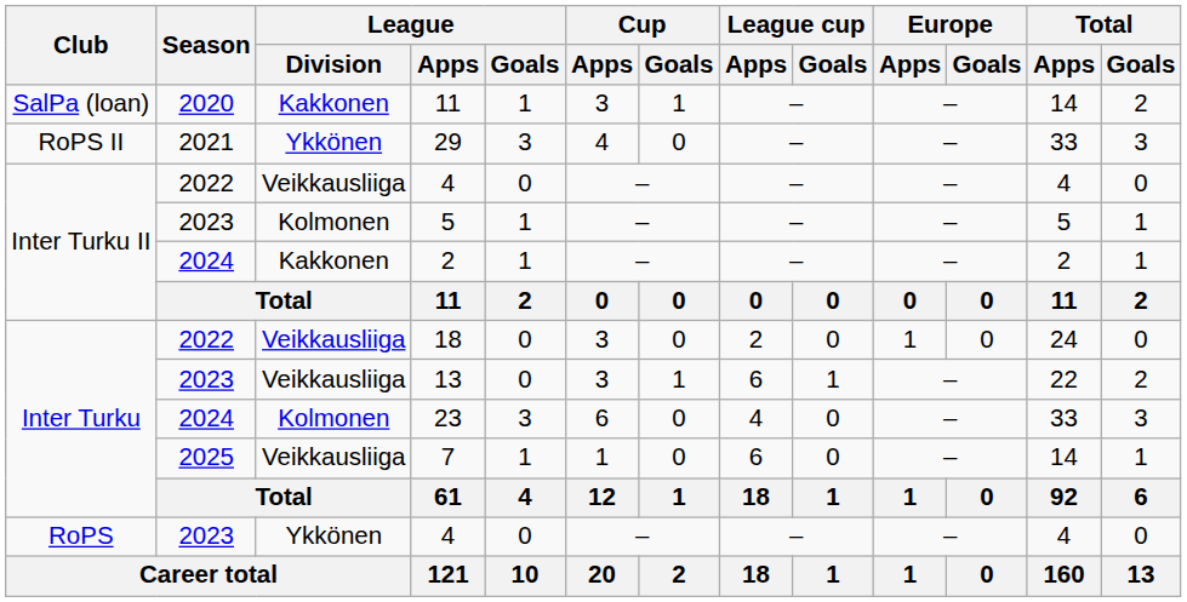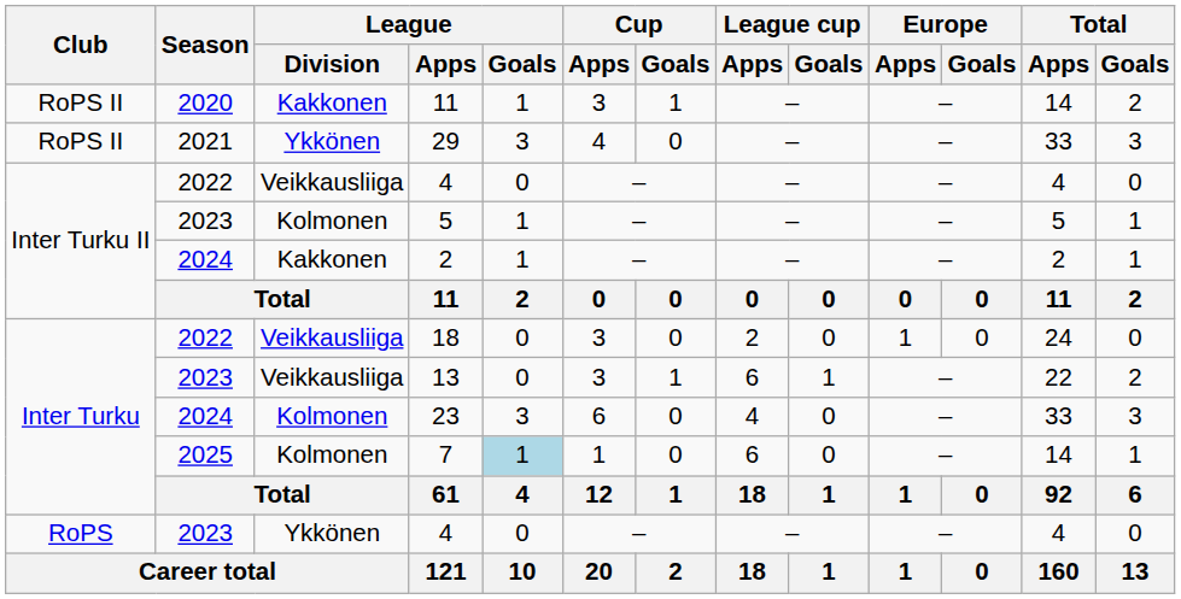 <table class="wikitable" style="text-align:center">
 <tr>
 <th rowspan="2">Club</th>
 <th rowspan="2">Season</th>
 <th colspan="3">League</th>
 <th colspan="2">Cup</th>
 <th colspan="2">League cup</th>
 <th colspan="2">Europe</th>
 <th colspan="2">Total</th>
 </tr>
 <tr>
 <th>Division</th>
 <th>Apps</th>
 <th>Goals</th>
 <th>Apps</th>
 <th>Goals</th>
 <th>Apps</th>
 <th>Goals</th>
 <th>Apps</th>
 <th>Goals</th>
 <th>Apps</th>
 <th>Goals</th>
 </tr>
 <tr>
-<td><a href='#'>SalPa</a> (loan)</td>
+<td>RoPS II</td>
 <td><a href='#'>2020</a></td>
 <td><a href='#'>Kakkonen</a></td>
 <td>11</td>
 <td>1</td>
 <td>3</td>
 <td>1</td>
 <td colspan=2>–</td>
 <td colspan=2>–</td>
 <td>14</td>
 <td>2</td>
 </tr>
 <tr>
 <td>RoPS II</td>
 <td>2021</td>
 <td><a href='#'>Ykkönen</a></td>
 <td>29</td>
 <td>3</td>
 <td>4</td>
 <td>0</td>
 <td colspan=2>–</td>
 <td colspan=2>–</td>
 <td>33</td>
 <td>3</td>
 </tr>
 <tr>
 <td rowspan=4>Inter Turku II</td>
 <td>2022</td>
 <td>Veikkausliiga</td>
 <td>4</td>
 <td>0</td>
 <td colspan=2>–</td>
 <td colspan=2>–</td>
 <td colspan=2>–</td>
 <td>4</td>
 <td>0</td>
 </tr>
 <tr>
 <td>2023</td>
 <td>Kolmonen</td>
 <td>5</td>
 <td>1</td>
 <td colspan=2>–</td>
 <td colspan=2>–</td>
 <td colspan=2>–</td>
 <td>5</td>
 <td>1</td>
 </tr>
 <tr>
 <td><a href='#'>2024</a></td>
 <td>Kakkonen</td>
 <td>2</td>
 <td>1</td>
 <td colspan=2>–</td>
 <td colspan=2>–</td>
 <td colspan=2>–</td>
 <td>2</td>
 <td>1</td>
 </tr>
 <tr>
 <th colspan="2">Total</th>
 <th>11</th>
 <th>2</th>
 <th>0</th>
 <th>0</th>
 <th>0</th>
 <th>0</th>
 <th>0</th>
 <th>0</th>
 <th>11</th>
 <th>2</th>
 </tr>
 <tr>
 <td rowspan=5><a href='#'>Inter Turku</a></td>
 <td><a href='#'>2022</a></td>
 <td><a href='#'>Veikkausliiga</a></td>
 <td>18</td>
 <td>0</td>
 <td>3</td>
 <td>0</td>
 <td>2</td>
 <td>0</td>
 <td>1</td>
 <td>0</td>
 <td>24</td>
 <td>0</td>
 </tr>
 <tr>
 <td><a href='#'>2023</a></td>
 <td>Veikkausliiga</td>
 <td>13</td>
 <td>0</td>
 <td>3</td>
 <td>1</td>
 <td>6</td>
 <td>1</td>
 <td colspan=2>–</td>
 <td>22</td>
 <td>2</td>
 </tr>
 <tr>
 <td><a href='#'>2024</a></td>
 <td><a href='#'>Kolmonen</a></td>
 <td>23</td>
 <td>3</td>
 <td>6</td>
 <td>0</td>
 <td>4</td>
 <td>0</td>
 <td colspan=2>–</td>
 <td>33</td>
 <td>3</td>
 </tr>
 <tr>
 <td><a href='#'>2025</a></td>
-<td>Veikkausliiga</td>
+<td>Kolmonen</td>
 <td>7</td>
-<td>1</td>
+<td style="background: lightblue;">1</td>
 <td>1</td>
 <td>0</td>
 <td>6</td>
 <td>0</td>
 <td colspan=2>–</td>
 <td>14</td>
 <td>1</td>
 </tr>
 <tr>
 <th colspan="2">Total</th>
 <th>61</th>
 <th>4</th>
 <th>12</th>
 <th>1</th>
 <th>18</th>
 <th>1</th>
 <th>1</th>
 <th>0</th>
 <th>92</th>
 <th>6</th>
 </tr>
 <tr>
 <td><a href='#'>RoPS</a></td>
 <td><a href='#'>2023</a></td>
 <td>Ykkönen</td>
 <td>4</td>
 <td>0</td>
 <td colspan=2>–</td>
 <td colspan=2>–</td>
 <td colspan=2>–</td>
 <td>4</td>
 <td>0</td>
 </tr>
 <tr>
 <th colspan="3">Career total</th>
 <th>121</th>
 <th>10</th>
 <th>20</th>
 <th>2</th>
 <th>18</th>
 <th>1</th>
 <th>1</th>
 <th>0</th>
 <th>160</th>
 <th>13</th>
 </tr>
 </table>
